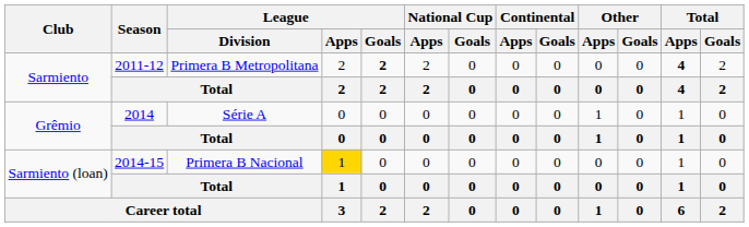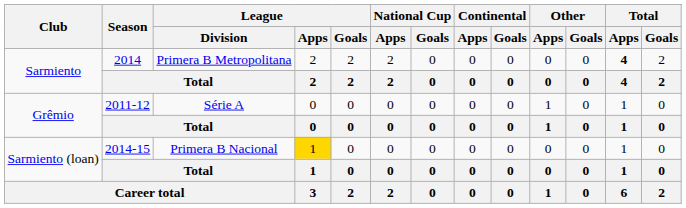 <table class="wikitable" style="font-size:96%; text-align: center;">
 <tr>
 <th rowspan="2">Club</th>
 <th rowspan="2">Season</th>
 <th colspan="3">League</th>
 <th colspan="2">National Cup</th>
 <th colspan="2">Continental</th>
 <th colspan="2">Other</th>
 <th colspan="2">Total</th>
 </tr>
 <tr>
 <th>Division</th>
 <th>Apps</th>
 <th>Goals</th>
 <th>Apps</th>
 <th>Goals</th>
 <th>Apps</th>
 <th>Goals</th>
 <th>Apps</th>
 <th>Goals</th>
 <th>Apps</th>
 <th>Goals</th>
 </tr>
 <tr>
 <td rowspan="2" valign="center"><a href='#'>Sarmiento</a></td>
-<td><a href='#'>2011-12</a></td>
+<td><a href='#'>2014</a></td>
 <td><a href='#'>Primera B Metropolitana</a></td>
 <td>2</td>
-<td><strong>2</strong></td>
+<td>2</td>
 <td>2</td>
 <td>0</td>
 <td>0</td>
 <td>0</td>
 <td>0</td>
 <td>0</td>
 <td><strong>4</strong></td>
 <td>2</td>
 </tr>
 <tr>
 <th colspan="2">Total</th>
 <th>2</th>
 <th>2</th>
 <th>2</th>
 <th>0</th>
 <th>0</th>
 <th>0</th>
 <th>0</th>
 <th>0</th>
 <th>4</th>
 <th>2</th>
 </tr>
 <tr>
 <td rowspan="2" valign="center"><a href='#'>Grêmio</a></td>
-<td><a href='#'>2014</a></td>
+<td><a href='#'>2011-12</a></td>
 <td><a href='#'>Série A</a></td>
 <td>0</td>
 <td>0</td>
 <td>0</td>
 <td>0</td>
 <td>0</td>
 <td>0</td>
 <td>1</td>
 <td>0</td>
 <td>1</td>
 <td>0</td>
 </tr>
 <tr>
 <th colspan="2">Total</th>
 <th>0</th>
 <th>0</th>
 <th>0</th>
 <th>0</th>
 <th>0</th>
 <th>0</th>
 <th>1</th>
 <th>0</th>
 <th>1</th>
 <th>0</th>
 </tr>
 <tr>
 <td rowspan="2" valign="center"><a href='#'>Sarmiento</a> (loan)</td>
 <td><a href='#'>2014-15</a></td>
 <td><a href='#'>Primera B Nacional</a></td>
 <td style="background: gold;">1</td>
 <td>0</td>
 <td>0</td>
 <td>0</td>
 <td>0</td>
 <td>0</td>
 <td>0</td>
 <td>0</td>
 <td>1</td>
 <td>0</td>
 </tr>
 <tr>
 <th colspan="2">Total</th>
 <th>1</th>
 <th>0</th>
 <th>0</th>
 <th>0</th>
 <th>0</th>
 <th>0</th>
 <th>0</th>
 <th>0</th>
 <th>1</th>
 <th>0</th>
 </tr>
 <tr>
 <th colspan="3">Career total</th>
 <th>3</th>
 <th>2</th>
 <th>2</th>
 <th>0</th>
 <th>0</th>
 <th>0</th>
 <th>1</th>
 <th>0</th>
 <th>6</th>
 <th>2</th>
 </tr>
 </table>
